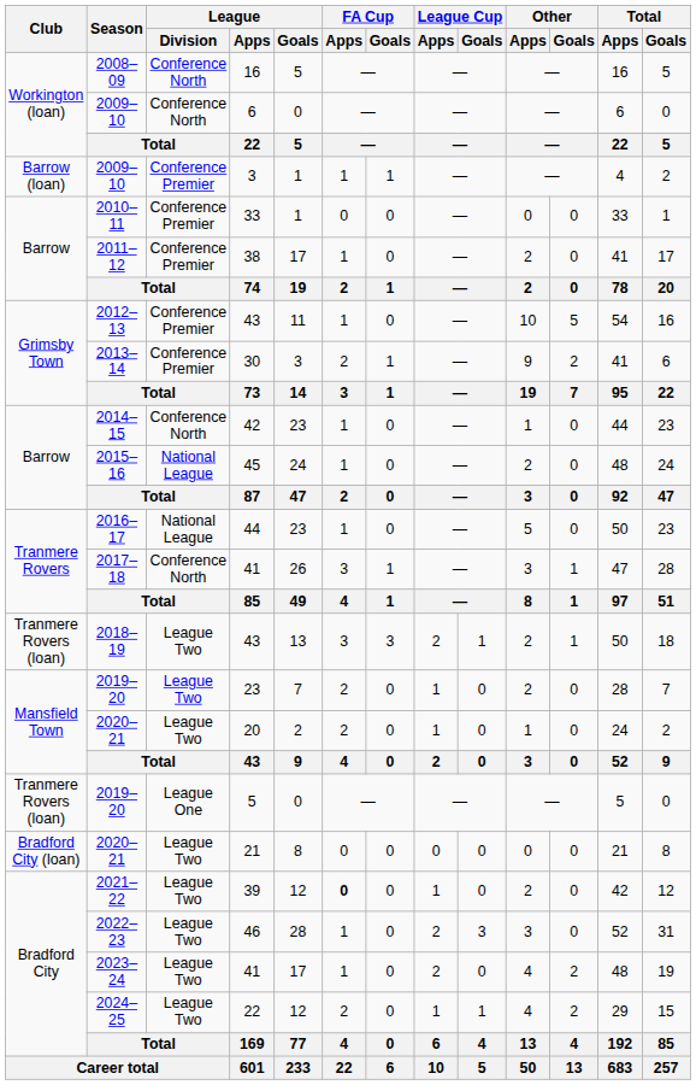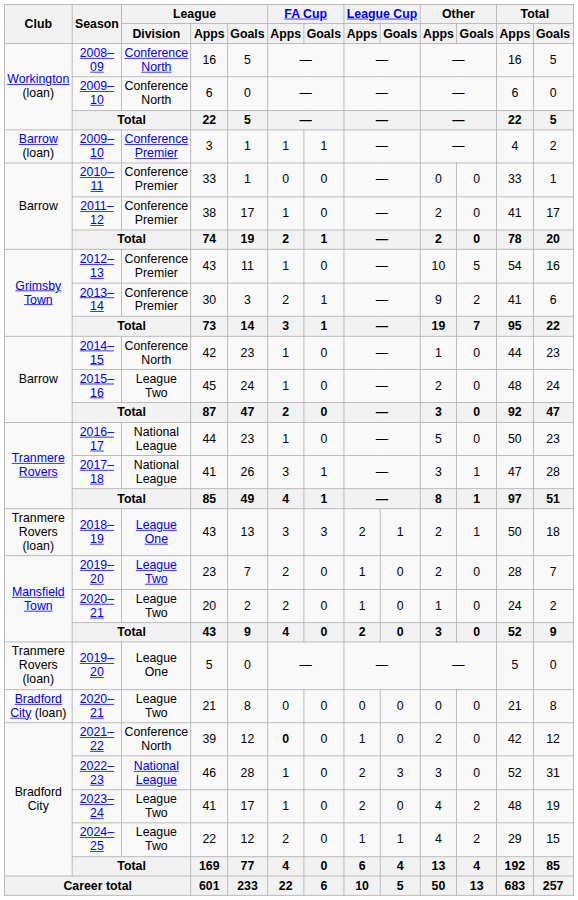 <table class="wikitable" style="text-align:center">
 <tr>
 <th rowspan="2">Club</th>
 <th rowspan="2">Season</th>
 <th colspan="3">League</th>
 <th colspan="2"><a href='#'>FA Cup</a></th>
 <th colspan="2"><a href='#'>League Cup</a></th>
 <th colspan="2">Other</th>
 <th colspan="2">Total</th>
 </tr>
 <tr>
 <th>Division</th>
 <th>Apps</th>
 <th>Goals</th>
 <th>Apps</th>
 <th>Goals</th>
 <th>Apps</th>
 <th>Goals</th>
 <th>Apps</th>
 <th>Goals</th>
 <th>Apps</th>
 <th>Goals</th>
 </tr>
 <tr>
 <td rowspan="3"><a href='#'>Workington</a> (loan)</td>
 <td><a href='#'>2008–09</a></td>
 <td><a href='#'>Conference North</a></td>
 <td>16</td>
 <td>5</td>
 <td colspan="2">—</td>
 <td colspan="2">—</td>
 <td colspan="2">—</td>
 <td>16</td>
 <td>5</td>
 </tr>
 <tr>
 <td><a href='#'>2009–10</a></td>
 <td>Conference North</td>
 <td>6</td>
 <td>0</td>
 <td colspan="2">—</td>
 <td colspan="2">—</td>
 <td colspan="2">—</td>
 <td>6</td>
 <td>0</td>
 </tr>
 <tr>
 <th colspan="2">Total</th>
 <th>22</th>
 <th>5</th>
 <th colspan="2">—</th>
 <th colspan="2">—</th>
 <th colspan="2">—</th>
 <th>22</th>
 <th>5</th>
 </tr>
 <tr>
 <td><a href='#'>Barrow</a> (loan)</td>
 <td><a href='#'>2009–10</a></td>
 <td><a href='#'>Conference Premier</a></td>
 <td>3</td>
 <td>1</td>
 <td>1</td>
 <td>1</td>
 <td colspan="2">—</td>
 <td colspan="2">—</td>
 <td>4</td>
 <td>2</td>
 </tr>
 <tr>
 <td rowspan="3">Barrow</td>
 <td><a href='#'>2010–11</a></td>
 <td>Conference Premier</td>
 <td>33</td>
 <td>1</td>
 <td>0</td>
 <td>0</td>
 <td colspan="2">—</td>
 <td>0</td>
 <td>0</td>
 <td>33</td>
 <td>1</td>
 </tr>
 <tr>
 <td><a href='#'>2011–12</a></td>
 <td>Conference Premier</td>
 <td>38</td>
 <td>17</td>
 <td>1</td>
 <td>0</td>
 <td colspan="2">—</td>
 <td>2</td>
 <td>0</td>
 <td>41</td>
 <td>17</td>
 </tr>
 <tr>
 <th colspan="2">Total</th>
 <th>74</th>
 <th>19</th>
 <th>2</th>
 <th>1</th>
 <th colspan="2">—</th>
 <th>2</th>
 <th>0</th>
 <th>78</th>
 <th>20</th>
 </tr>
 <tr>
 <td rowspan="3"><a href='#'>Grimsby Town</a></td>
 <td><a href='#'>2012–13</a></td>
 <td>Conference Premier</td>
 <td>43</td>
 <td>11</td>
 <td>1</td>
 <td>0</td>
 <td colspan="2">—</td>
 <td>10</td>
 <td>5</td>
 <td>54</td>
 <td>16</td>
 </tr>
 <tr>
 <td><a href='#'>2013–14</a></td>
 <td>Conference Premier</td>
 <td>30</td>
 <td>3</td>
 <td>2</td>
 <td>1</td>
 <td colspan="2">—</td>
 <td>9</td>
 <td>2</td>
 <td>41</td>
 <td>6</td>
 </tr>
 <tr>
 <th colspan="2">Total</th>
 <th>73</th>
 <th>14</th>
 <th>3</th>
 <th>1</th>
 <th colspan="2">—</th>
 <th>19</th>
 <th>7</th>
 <th>95</th>
 <th>22</th>
 </tr>
 <tr>
 <td rowspan="3">Barrow</td>
 <td><a href='#'>2014–15</a></td>
 <td>Conference North</td>
 <td>42</td>
 <td>23</td>
 <td>1</td>
 <td>0</td>
 <td colspan="2">—</td>
 <td>1</td>
 <td>0</td>
 <td>44</td>
 <td>23</td>
 </tr>
 <tr>
 <td><a href='#'>2015–16</a></td>
-<td><a href='#'>National League</a></td>
+<td>League Two</td>
 <td>45</td>
 <td>24</td>
 <td>1</td>
 <td>0</td>
 <td colspan="2">—</td>
 <td>2</td>
 <td>0</td>
 <td>48</td>
 <td>24</td>
 </tr>
 <tr>
 <th colspan="2">Total</th>
 <th>87</th>
 <th>47</th>
 <th>2</th>
 <th>0</th>
 <th colspan="2">—</th>
 <th>3</th>
 <th>0</th>
 <th>92</th>
 <th>47</th>
 </tr>
 <tr>
 <td rowspan="3"><a href='#'>Tranmere Rovers</a></td>
 <td><a href='#'>2016–17</a></td>
 <td>National League</td>
 <td>44</td>
 <td>23</td>
 <td>1</td>
 <td>0</td>
 <td colspan="2">—</td>
 <td>5</td>
 <td>0</td>
 <td>50</td>
 <td>23</td>
 </tr>
 <tr>
 <td><a href='#'>2017–18</a></td>
-<td>Conference North</td>
+<td>National League</td>
 <td>41</td>
 <td>26</td>
 <td>3</td>
 <td>1</td>
 <td colspan="2">—</td>
 <td>3</td>
 <td>1</td>
 <td>47</td>
 <td>28</td>
 </tr>
 <tr>
 <th colspan="2">Total</th>
 <th>85</th>
 <th>49</th>
 <th>4</th>
 <th>1</th>
 <th colspan="2">—</th>
 <th>8</th>
 <th>1</th>
 <th>97</th>
 <th>51</th>
 </tr>
 <tr>
 <td>Tranmere Rovers (loan)</td>
 <td><a href='#'>2018–19</a></td>
-<td>League Two</td>
+<td><a href='#'>League One</a></td>
 <td>43</td>
 <td>13</td>
 <td>3</td>
 <td>3</td>
 <td>2</td>
 <td>1</td>
 <td>2</td>
 <td>1</td>
 <td>50</td>
 <td>18</td>
 </tr>
 <tr>
 <td rowspan=3><a href='#'>Mansfield Town</a></td>
 <td><a href='#'>2019–20</a></td>
 <td><a href='#'>League Two</a></td>
 <td>23</td>
 <td>7</td>
 <td>2</td>
 <td>0</td>
 <td>1</td>
 <td>0</td>
 <td>2</td>
 <td>0</td>
 <td>28</td>
 <td>7</td>
 </tr>
 <tr>
 <td><a href='#'>2020–21</a></td>
 <td>League Two</td>
 <td>20</td>
 <td>2</td>
 <td>2</td>
 <td>0</td>
 <td>1</td>
 <td>0</td>
 <td>1</td>
 <td>0</td>
 <td>24</td>
 <td>2</td>
 </tr>
 <tr>
 <th colspan=2>Total</th>
 <th>43</th>
 <th>9</th>
 <th>4</th>
 <th>0</th>
 <th>2</th>
 <th>0</th>
 <th>3</th>
 <th>0</th>
 <th>52</th>
 <th>9</th>
 </tr>
 <tr>
 <td>Tranmere Rovers (loan)</td>
 <td><a href='#'>2019–20</a></td>
 <td>League One</td>
 <td>5</td>
 <td>0</td>
 <td colspan="2">—</td>
 <td colspan="2">—</td>
 <td colspan="2">—</td>
 <td>5</td>
 <td>0</td>
 </tr>
 <tr>
 <td><a href='#'>Bradford City</a> (loan)</td>
 <td><a href='#'>2020–21</a></td>
 <td>League Two</td>
 <td>21</td>
 <td>8</td>
 <td>0</td>
 <td>0</td>
 <td>0</td>
 <td>0</td>
 <td>0</td>
 <td>0</td>
 <td>21</td>
 <td>8</td>
 </tr>
 <tr>
 <td rowspan="5">Bradford City</td>
 <td><a href='#'>2021–22</a></td>
-<td>League Two</td>
+<td>Conference North</td>
 <td>39</td>
 <td>12</td>
 <td><strong>0</strong></td>
 <td>0</td>
 <td>1</td>
 <td>0</td>
 <td>2</td>
 <td>0</td>
 <td>42</td>
 <td>12</td>
 </tr>
 <tr>
 <td><a href='#'>2022–23</a></td>
-<td>League Two</td>
+<td><a href='#'>National League</a></td>
 <td>46</td>
 <td>28</td>
 <td>1</td>
 <td>0</td>
 <td>2</td>
 <td>3</td>
 <td>3</td>
 <td>0</td>
 <td>52</td>
 <td>31</td>
 </tr>
 <tr>
 <td><a href='#'>2023–24</a></td>
 <td>League Two</td>
 <td>41</td>
 <td>17</td>
 <td>1</td>
 <td>0</td>
 <td>2</td>
 <td>0</td>
 <td>4</td>
 <td>2</td>
 <td>48</td>
 <td>19</td>
 </tr>
 <tr>
 <td><a href='#'>2024–25</a></td>
 <td>League Two</td>
 <td>22</td>
 <td>12</td>
 <td>2</td>
 <td>0</td>
 <td>1</td>
 <td>1</td>
 <td>4</td>
 <td>2</td>
 <td>29</td>
 <td>15</td>
 </tr>
 <tr>
 <th colspan="2">Total</th>
 <th>169</th>
 <th>77</th>
 <th>4</th>
 <th>0</th>
 <th>6</th>
 <th>4</th>
 <th>13</th>
 <th>4</th>
 <th>192</th>
 <th>85</th>
 </tr>
 <tr>
 <th colspan="3">Career total</th>
 <th>601</th>
 <th>233</th>
 <th>22</th>
 <th>6</th>
 <th>10</th>
 <th>5</th>
 <th>50</th>
 <th>13</th>
 <th>683</th>
 <th>257</th>
 </tr>
 </table>
